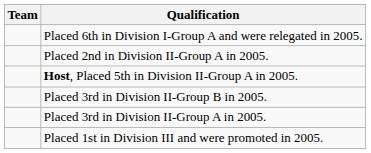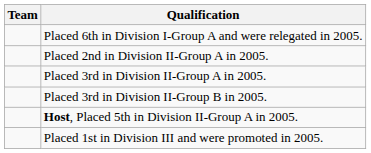 <table class="wikitable">
 <tr>
 <th>Team</th>
 <th>Qualification</th>
 </tr>
 <tr>
 <td></td>
 <td>Placed 6th in Division I-Group A and were relegated in 2005.</td>
 </tr>
 <tr>
 <td></td>
 <td>Placed 2nd in Division II-Group A in 2005.</td>
 </tr>
 <tr>
 <td></td>
-<td><strong>Host</strong>, Placed 5th in Division II-Group A in 2005.</td>
+<td>Placed 3rd in Division II-Group A in 2005.</td>
 </tr>
 <tr>
 <td></td>
 <td>Placed 3rd in Division II-Group B in 2005.</td>
 </tr>
 <tr>
 <td></td>
-<td>Placed 3rd in Division II-Group A in 2005.</td>
+<td><strong>Host</strong>, Placed 5th in Division II-Group A in 2005.</td>
 </tr>
 <tr>
 <td></td>
 <td>Placed 1st in Division III and were promoted in 2005.</td>
 </tr>
 </table>
